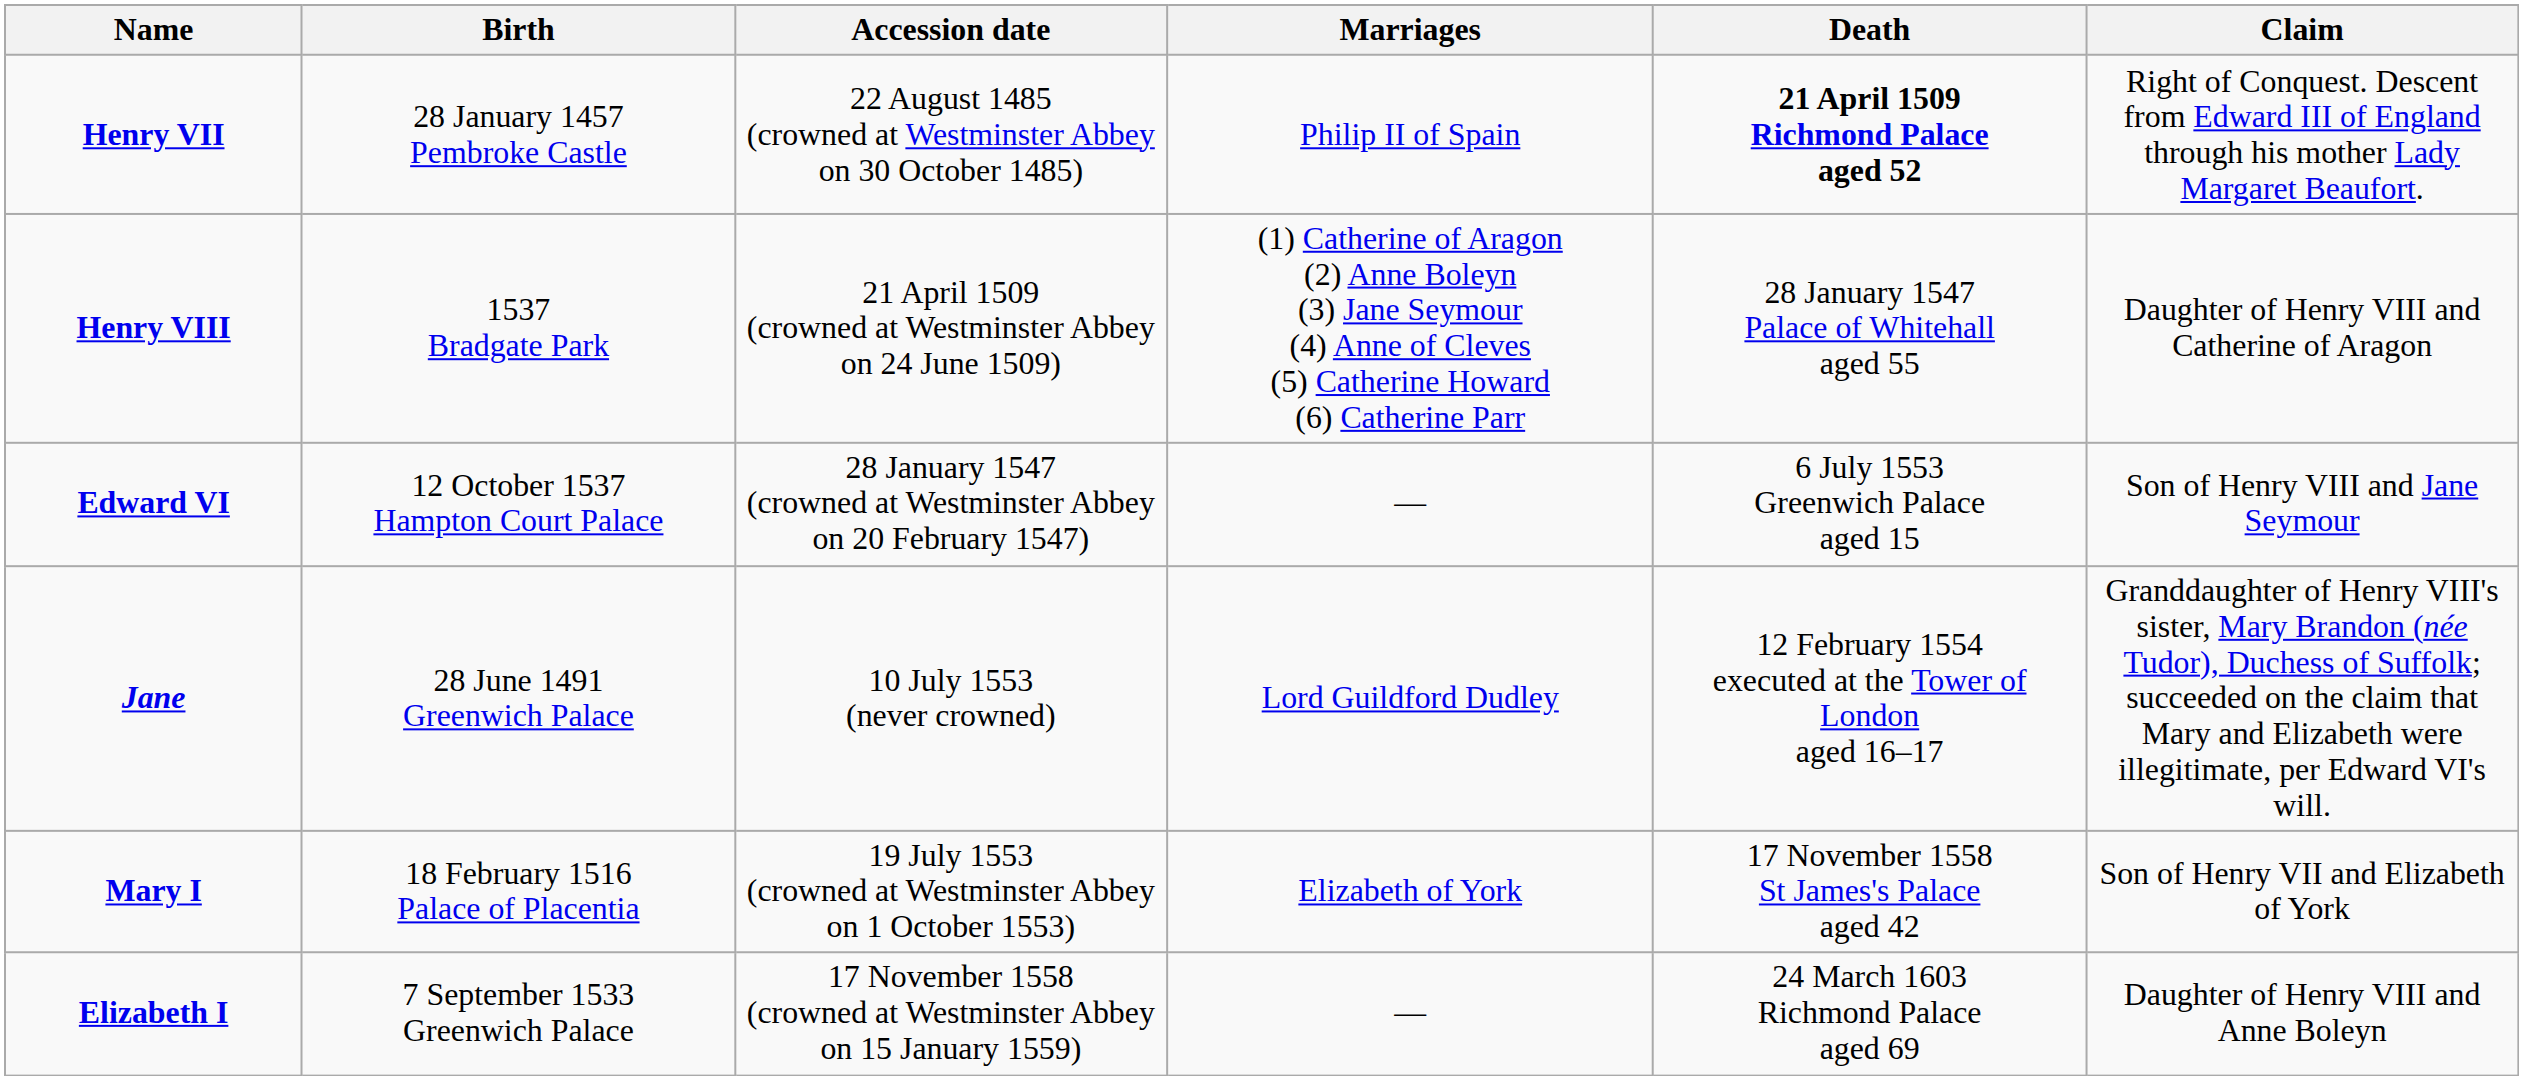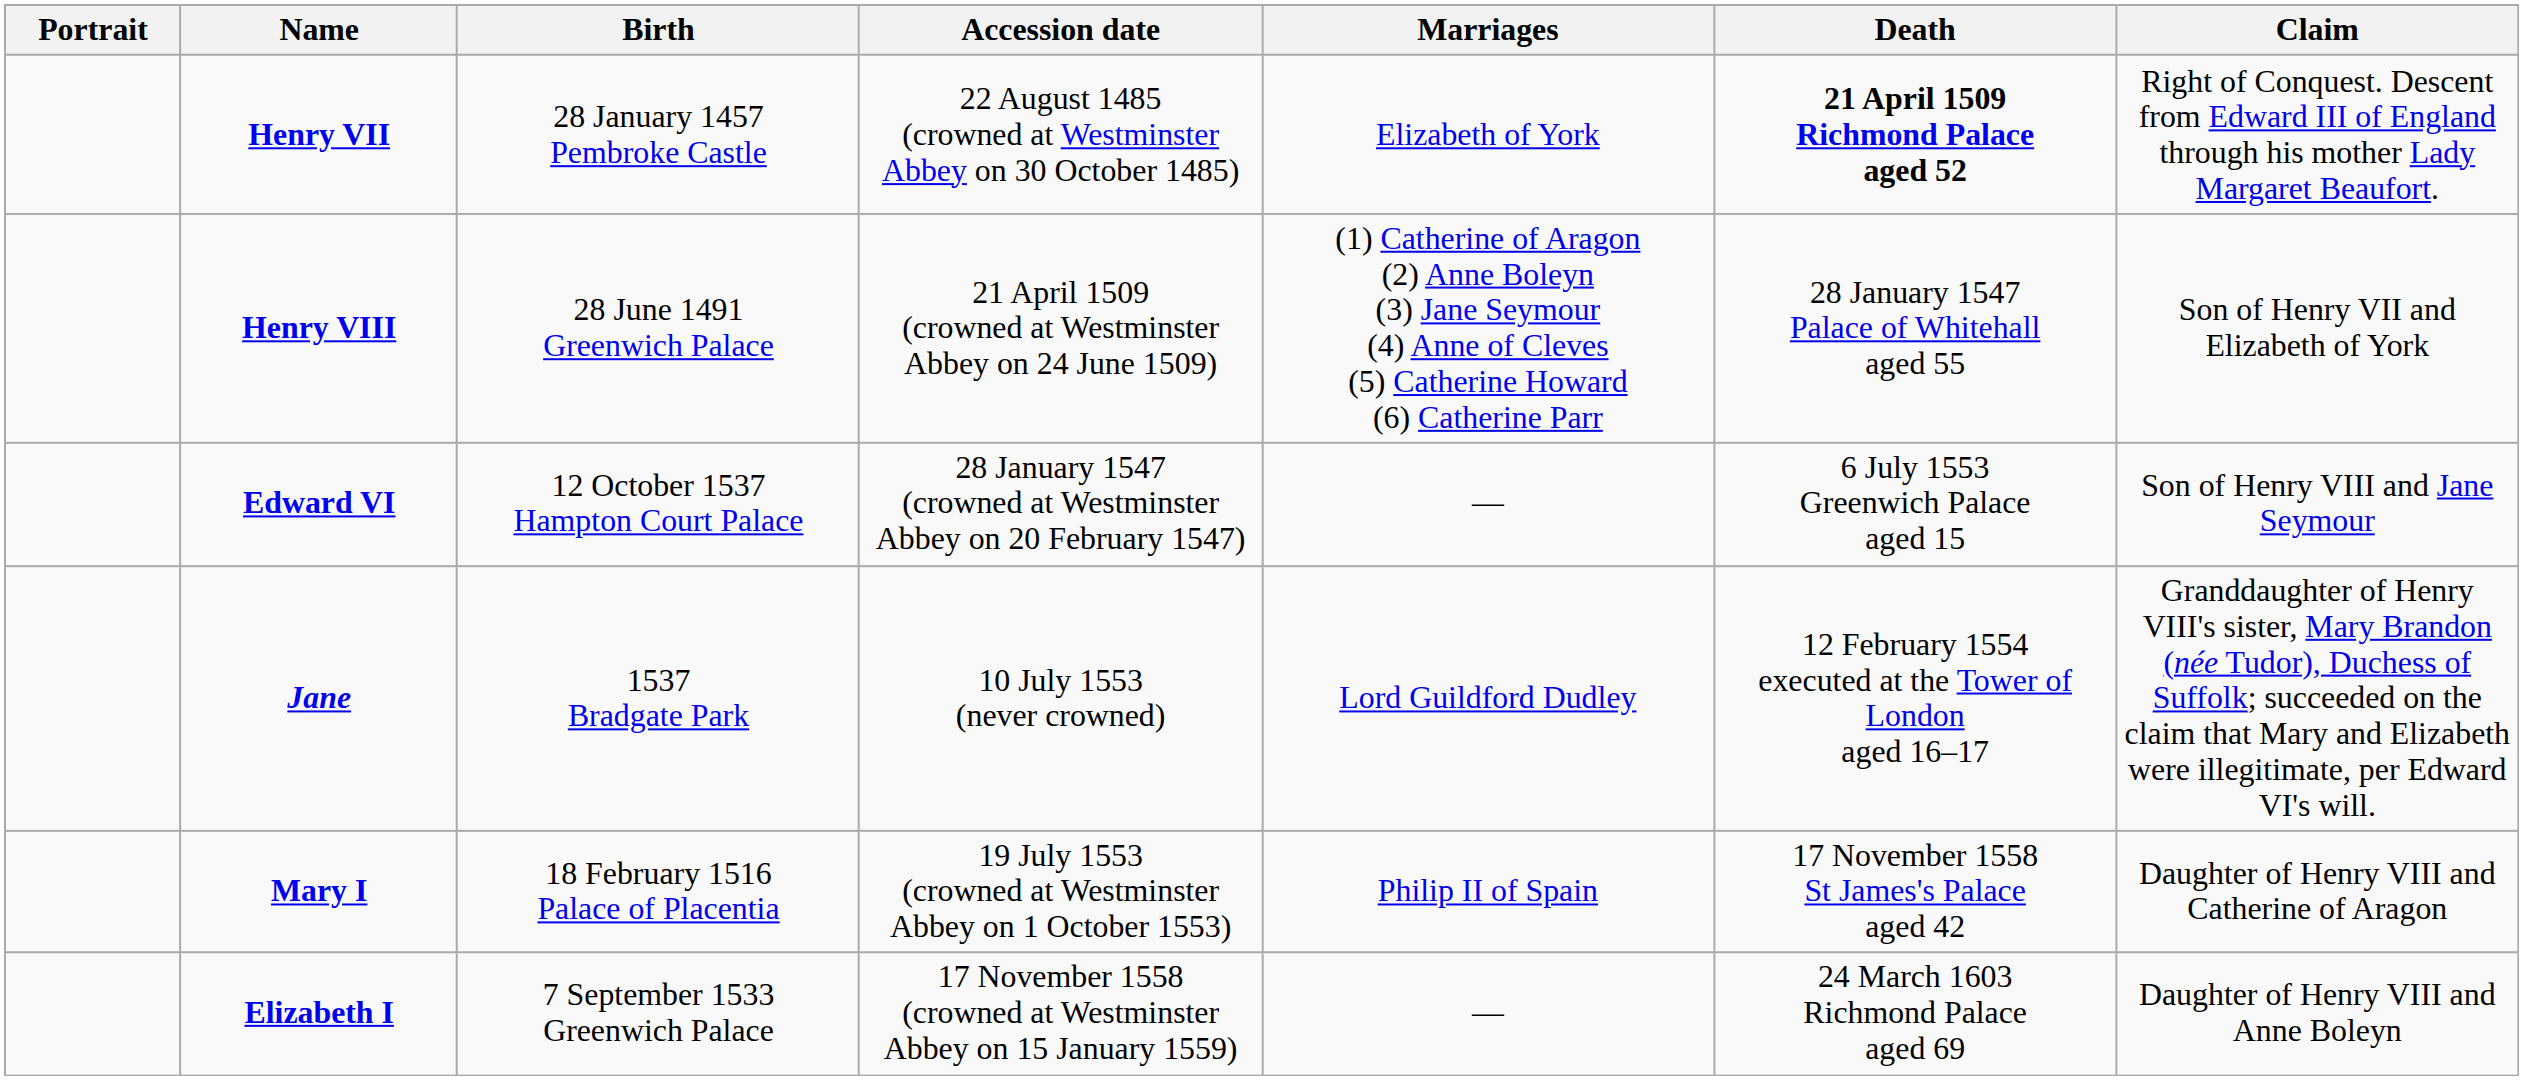 <table style="text-align:center; width:100%" class="wikitable">
 <tr>
+<th style="width:100px">Portrait</th>
 <th width=11%>Name</th>
 <th width=16%>Birth</th>
 <th width=16%>Accession date</th>
 <th width=18%>Marriages</th>
 <th width=16%>Death</th>
 <th width=16%>Claim</th>
 </tr>
 <tr>
+<td></td>
 <td><strong><a href='#'>Henry VII</a></strong></td>
 <td>28 January 1457<br><a href='#'>Pembroke Castle</a></td>
 <td>22 August 1485<br>(crowned at <a href='#'>Westminster Abbey</a> on 30 October 1485)</td>
-<td><a href='#'>Philip II of Spain</a></td>
+<td><a href='#'>Elizabeth of York</a></td>
 <td><strong>21 April 1509<br><a href='#'>Richmond Palace</a><br>aged 52</strong></td>
 <td>Right of Conquest. Descent from <a href='#'>Edward III of England</a> through his mother <a href='#'>Lady Margaret Beaufort</a>.</td>
 </tr>
 <tr>
+<td></td>
 <td><strong><a href='#'>Henry VIII</a></strong></td>
-<td>1537<br><a href='#'>Bradgate Park</a></td>
+<td>28 June 1491<br><a href='#'>Greenwich Palace</a></td>
 <td>21 April 1509<br>(crowned at Westminster Abbey on 24 June 1509)</td>
 <td>(1) <a href='#'>Catherine of Aragon</a><br>(2) <a href='#'>Anne Boleyn</a><br>(3) <a href='#'>Jane Seymour</a><br>(4) <a href='#'>Anne of Cleves</a><br>(5) <a href='#'>Catherine Howard</a><br>(6) <a href='#'>Catherine Parr</a></td>
 <td>28 January 1547<br><a href='#'>Palace of Whitehall</a><br>aged 55</td>
-<td>Daughter of Henry VIII and Catherine of Aragon</td>
+<td>Son of Henry VII and Elizabeth of York</td>
 </tr>
 <tr>
+<td></td>
 <td><strong><a href='#'>Edward VI</a></strong></td>
 <td>12 October 1537<br><a href='#'>Hampton Court Palace</a></td>
 <td>28 January 1547<br>(crowned at Westminster Abbey on 20 February 1547)</td>
 <td>—</td>
 <td>6 July 1553<br>Greenwich Palace<br>aged 15</td>
 <td>Son of Henry VIII and <a href='#'>Jane Seymour</a></td>
 </tr>
 <tr>
+<td></td>
 <td><strong><em><a href='#'>Jane</a></em></strong><br></td>
-<td>28 June 1491<br><a href='#'>Greenwich Palace</a></td>
+<td>1537<br><a href='#'>Bradgate Park</a></td>
 <td>10 July 1553<br>(never crowned)</td>
 <td><a href='#'>Lord Guildford Dudley</a></td>
 <td>12 February 1554<br>executed at the <a href='#'>Tower of London</a><br>aged 16–17</td>
 <td>Granddaughter of Henry VIII's sister, <a href='#'>Mary Brandon (<em>née</em> Tudor), Duchess of Suffolk</a>; succeeded on the claim that Mary and Elizabeth were illegitimate, per Edward VI's will.</td>
 </tr>
 <tr>
+<td></td>
 <td><strong><a href='#'>Mary I</a></strong></td>
 <td>18 February 1516<br><a href='#'>Palace of Placentia</a></td>
 <td>19 July 1553<br>(crowned at Westminster Abbey on 1 October 1553)</td>
-<td><a href='#'>Elizabeth of York</a></td>
+<td><a href='#'>Philip II of Spain</a></td>
 <td>17 November 1558<br><a href='#'>St James's Palace</a><br>aged 42</td>
-<td>Son of Henry VII and Elizabeth of York</td>
+<td>Daughter of Henry VIII and Catherine of Aragon</td>
 </tr>
 <tr>
+<td></td>
 <td><strong><a href='#'>Elizabeth I</a></strong></td>
 <td>7 September 1533<br>Greenwich Palace</td>
 <td>17 November 1558<br>(crowned at Westminster Abbey on 15 January 1559)</td>
 <td>—</td>
 <td>24 March 1603<br>Richmond Palace<br>aged 69</td>
 <td>Daughter of Henry VIII and Anne Boleyn</td>
 </tr>
 </table>
